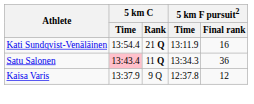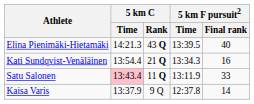 <table class="wikitable" border="1" style="font-size:90%">
 <tr>
 <th rowspan=2>Athlete</th>
 <th colspan=2>5 km C</th>
 <th colspan=2>5 km F pursuit<sup>2</sup></th>
 </tr>
 <tr>
 <th>Time</th>
 <th>Rank</th>
 <th>Time</th>
 <th>Final rank</th>
 </tr>
 <tr>
+<td><a href='#'>Elina Pienimäki-Hietamäki</a></td>
+<td align=center>14:21.3</td>
+<td align=center>43 <strong>Q</strong></td>
+<td align=center>13:39.5</td>
+<td align=center>40</td>
+</tr>
+<tr>
 <td><a href='#'>Kati Sundqvist-Venäläinen</a></td>
 <td align=center>13:54.4</td>
 <td align=center>21 <strong>Q</strong></td>
-<td align=center>13:11.9</td>
+<td align=center>13:34.3</td>
 <td align=center>16</td>
 </tr>
 <tr>
 <td><a href='#'>Satu Salonen</a></td>
 <td align=center style="background: pink;">13:43.4</td>
 <td align=center>11 <strong>Q<em></td>
-<td align=center>13:34.3</td>
-<td align=center>36</td>
+<td align=center>13:11.9</td>
+<td align=center>33</td>
 </tr>
 <tr>
 <td><a href='#'>Kaisa Varis</a></td>
 <td align=center>13:37.9</td>
 <td align=center>9 </strong>Q<strong></td>
 <td align=center>12:37.8</td>
-<td align=center>12</td>
+<td align=center>14</td>
 </tr>
 </table>
